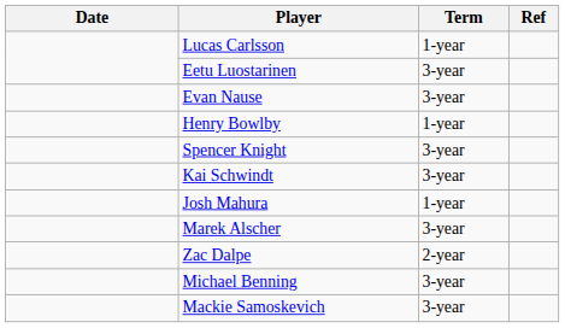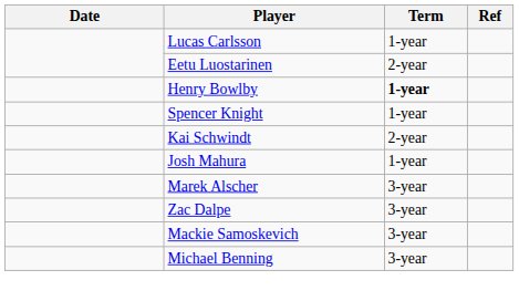 <table class="wikitable">
 <tr>
 <th style="width: 10em;">Date</th>
 <th style="width: 14em;">Player</th>
 <th style="width: 5em;">Term</th>
 <th style="width: 2.5em;">Ref</th>
 </tr>
 <tr>
 <td rowspan=2></td>
 <td><a href='#'>Lucas Carlsson</a></td>
 <td>1-year</td>
 <td></td>
 </tr>
 <tr>
 <td><a href='#'>Eetu Luostarinen</a></td>
-<td>3-year</td>
-<td></td>
-</tr>
-<tr>
-<td></td>
-<td><a href='#'>Evan Nause</a></td>
-<td>3-year</td>
+<td>2-year</td>
 <td></td>
 </tr>
 <tr>
 <td></td>
 <td><a href='#'>Henry Bowlby</a></td>
+<td><strong>1-year</strong></td>
+<td></td>
+</tr>
+<tr>
+<td></td>
+<td><a href='#'>Spencer Knight</a></td>
 <td>1-year</td>
 <td></td>
 </tr>
 <tr>
 <td></td>
-<td><a href='#'>Spencer Knight</a></td>
-<td>3-year</td>
-<td></td>
-</tr>
-<tr>
-<td></td>
 <td><a href='#'>Kai Schwindt</a></td>
-<td>3-year</td>
+<td>2-year</td>
 <td></td>
 </tr>
 <tr>
 <td></td>
 <td><a href='#'>Josh Mahura</a></td>
 <td>1-year</td>
 <td></td>
 </tr>
 <tr>
 <td></td>
 <td><a href='#'>Marek Alscher</a></td>
 <td>3-year</td>
 <td></td>
 </tr>
 <tr>
 <td></td>
 <td><a href='#'>Zac Dalpe</a></td>
-<td>2-year</td>
-<td></td>
-</tr>
-<tr>
-<td></td>
-<td><a href='#'>Michael Benning</a></td>
 <td>3-year</td>
 <td></td>
 </tr>
 <tr>
 <td></td>
 <td><a href='#'>Mackie Samoskevich</a></td>
 <td>3-year</td>
 <td></td>
 </tr>
+<tr>
+<td></td>
+<td><a href='#'>Michael Benning</a></td>
+<td>3-year</td>
+<td></td>
+</tr>
 </table>
